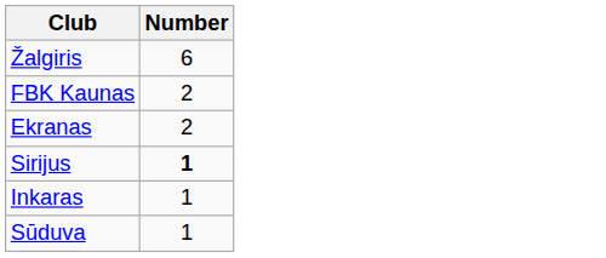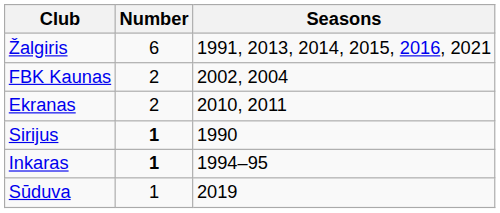 <table class="wikitable sortable">
 <tr>
 <th>Club</th>
 <th>Number</th>
+<th>Seasons</th>
 </tr>
 <tr>
 <td><a href='#'>Žalgiris</a></td>
 <td align=center>6</td>
+<td>1991, 2013, 2014, 2015, <a href='#'>2016</a>, 2021</td>
 </tr>
 <tr>
 <td><a href='#'>FBK Kaunas</a></td>
 <td align=center>2</td>
+<td>2002, 2004</td>
 </tr>
 <tr>
 <td><a href='#'>Ekranas</a></td>
 <td align=center>2</td>
+<td>2010, 2011</td>
 </tr>
 <tr>
 <td><a href='#'>Sirijus</a></td>
 <td align=center><strong>1</strong></td>
+<td>1990</td>
 </tr>
 <tr>
 <td><a href='#'>Inkaras</a></td>
-<td align=center>1</td>
+<td align=center><strong>1</strong></td>
+<td>1994–95</td>
 </tr>
 <tr>
 <td><a href='#'>Sūduva</a></td>
 <td align=center>1</td>
+<td>2019</td>
 </tr>
 </table>
